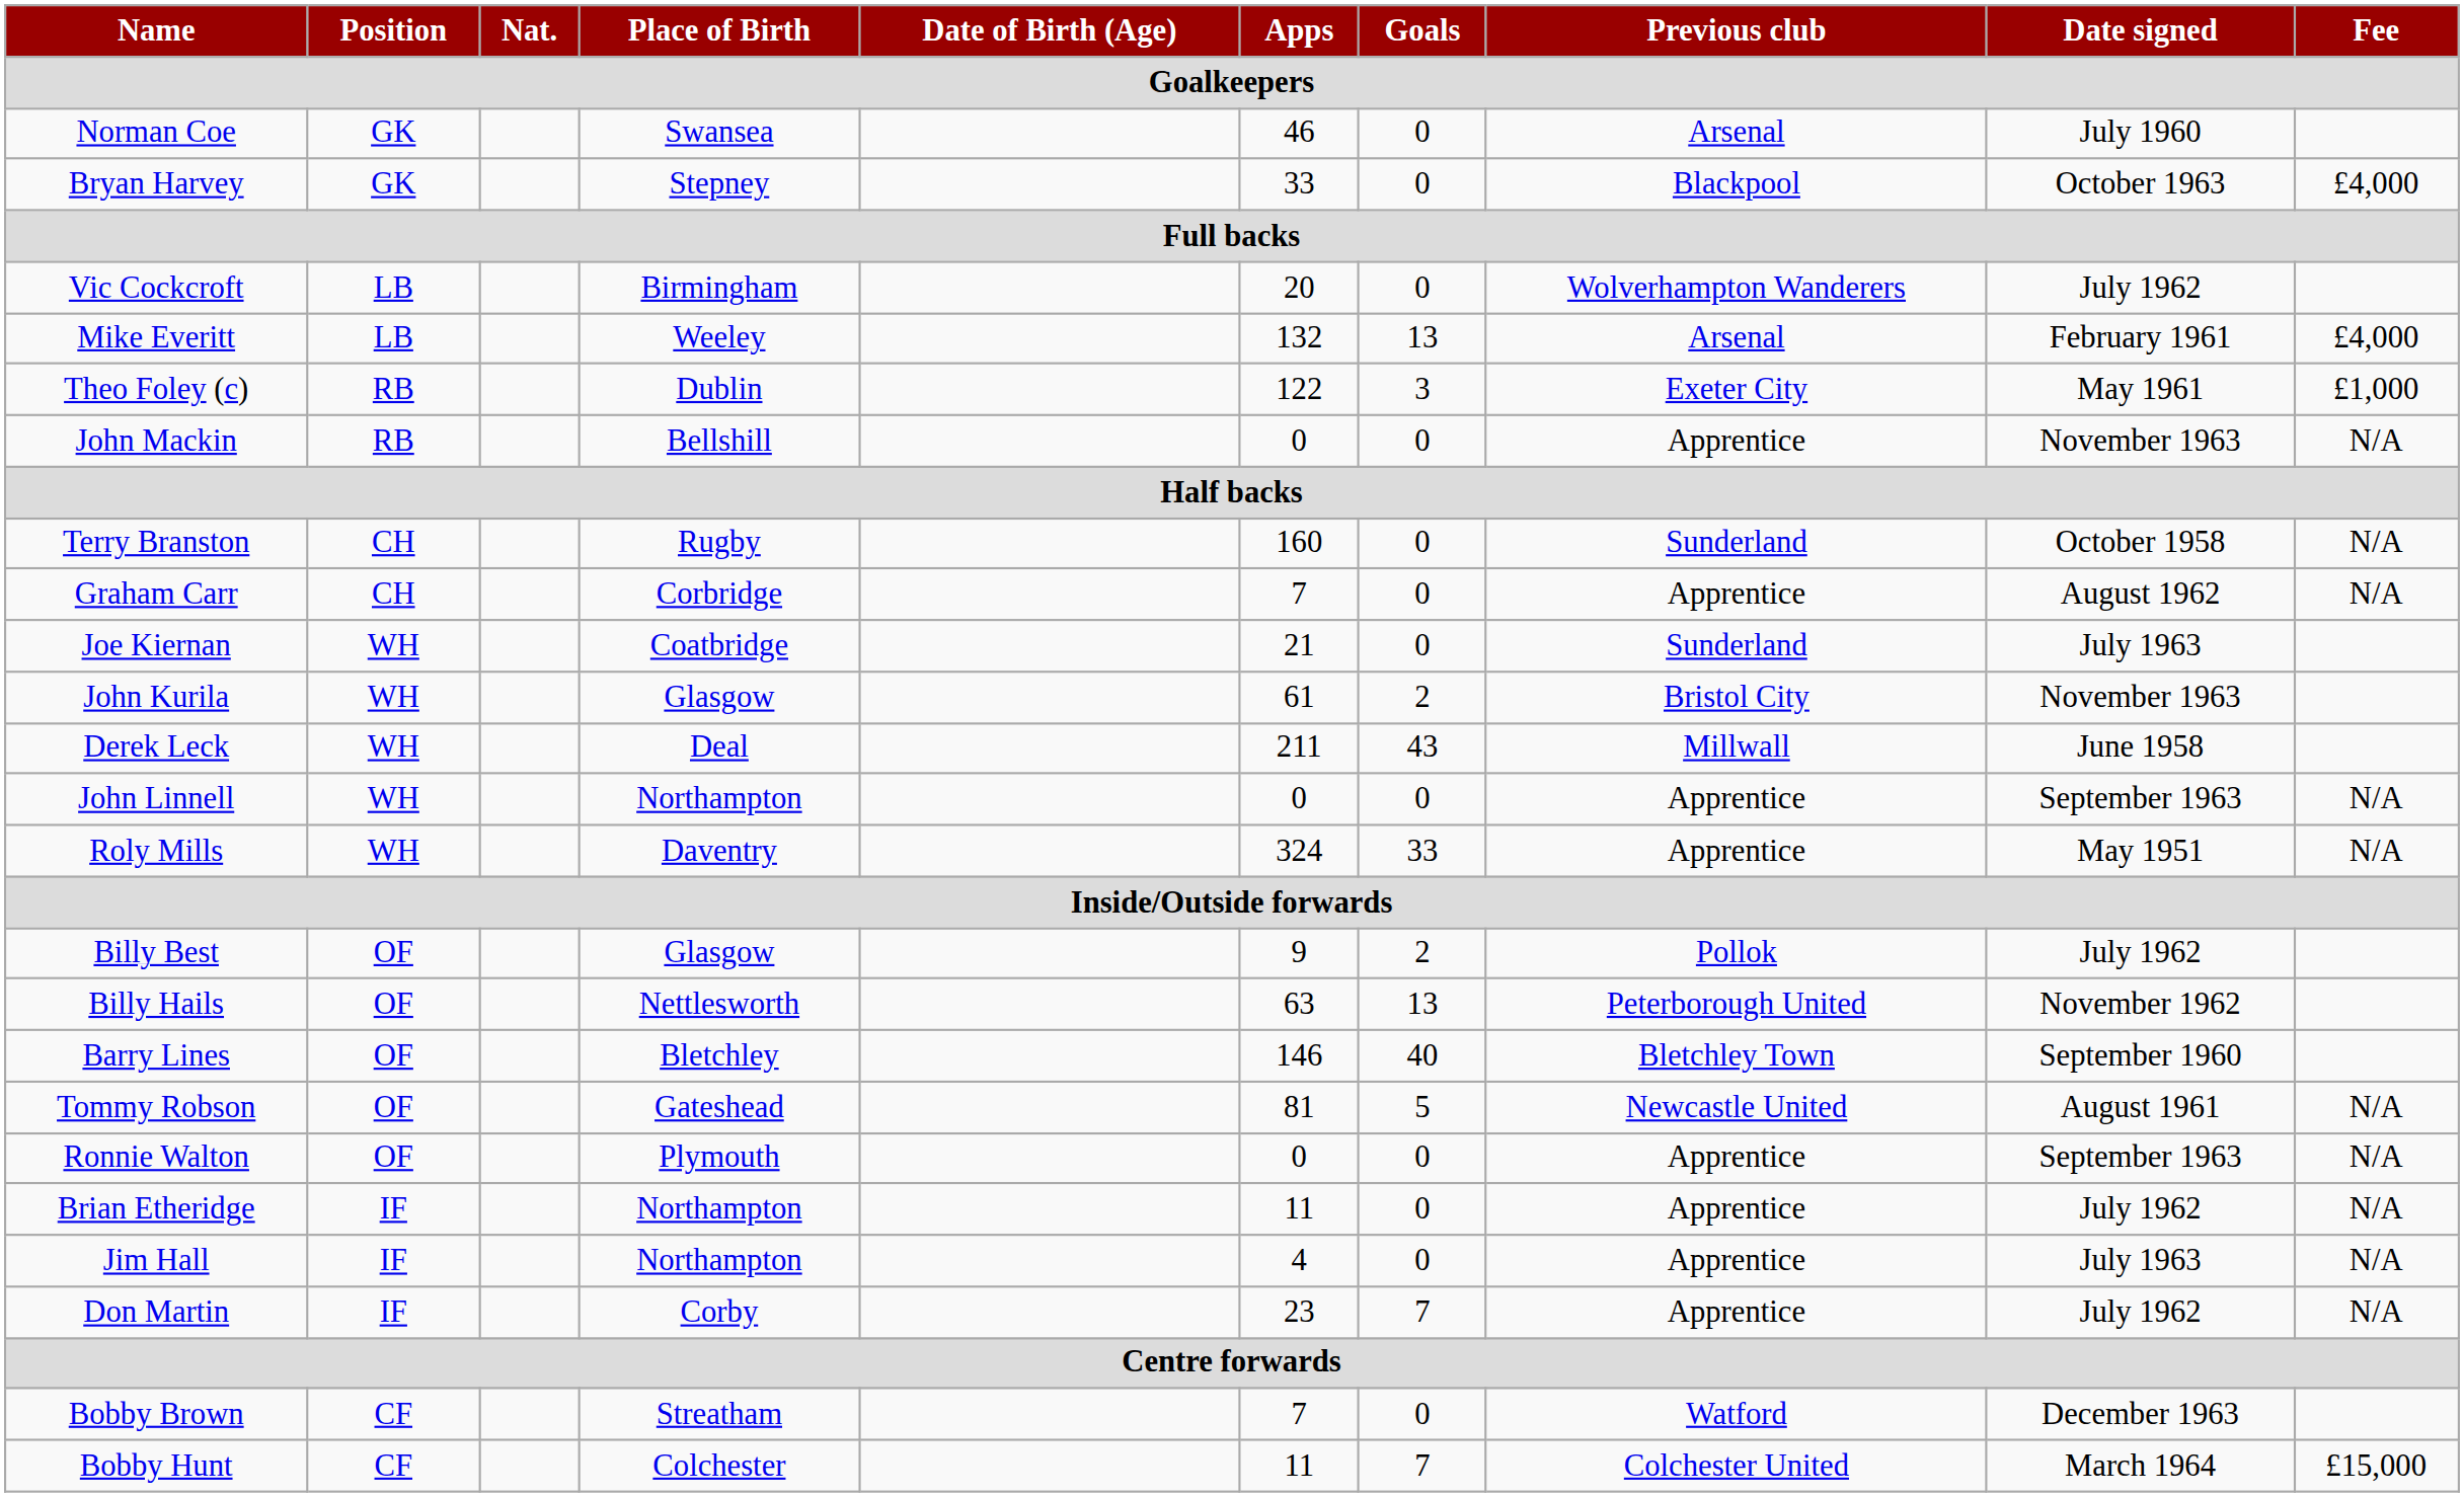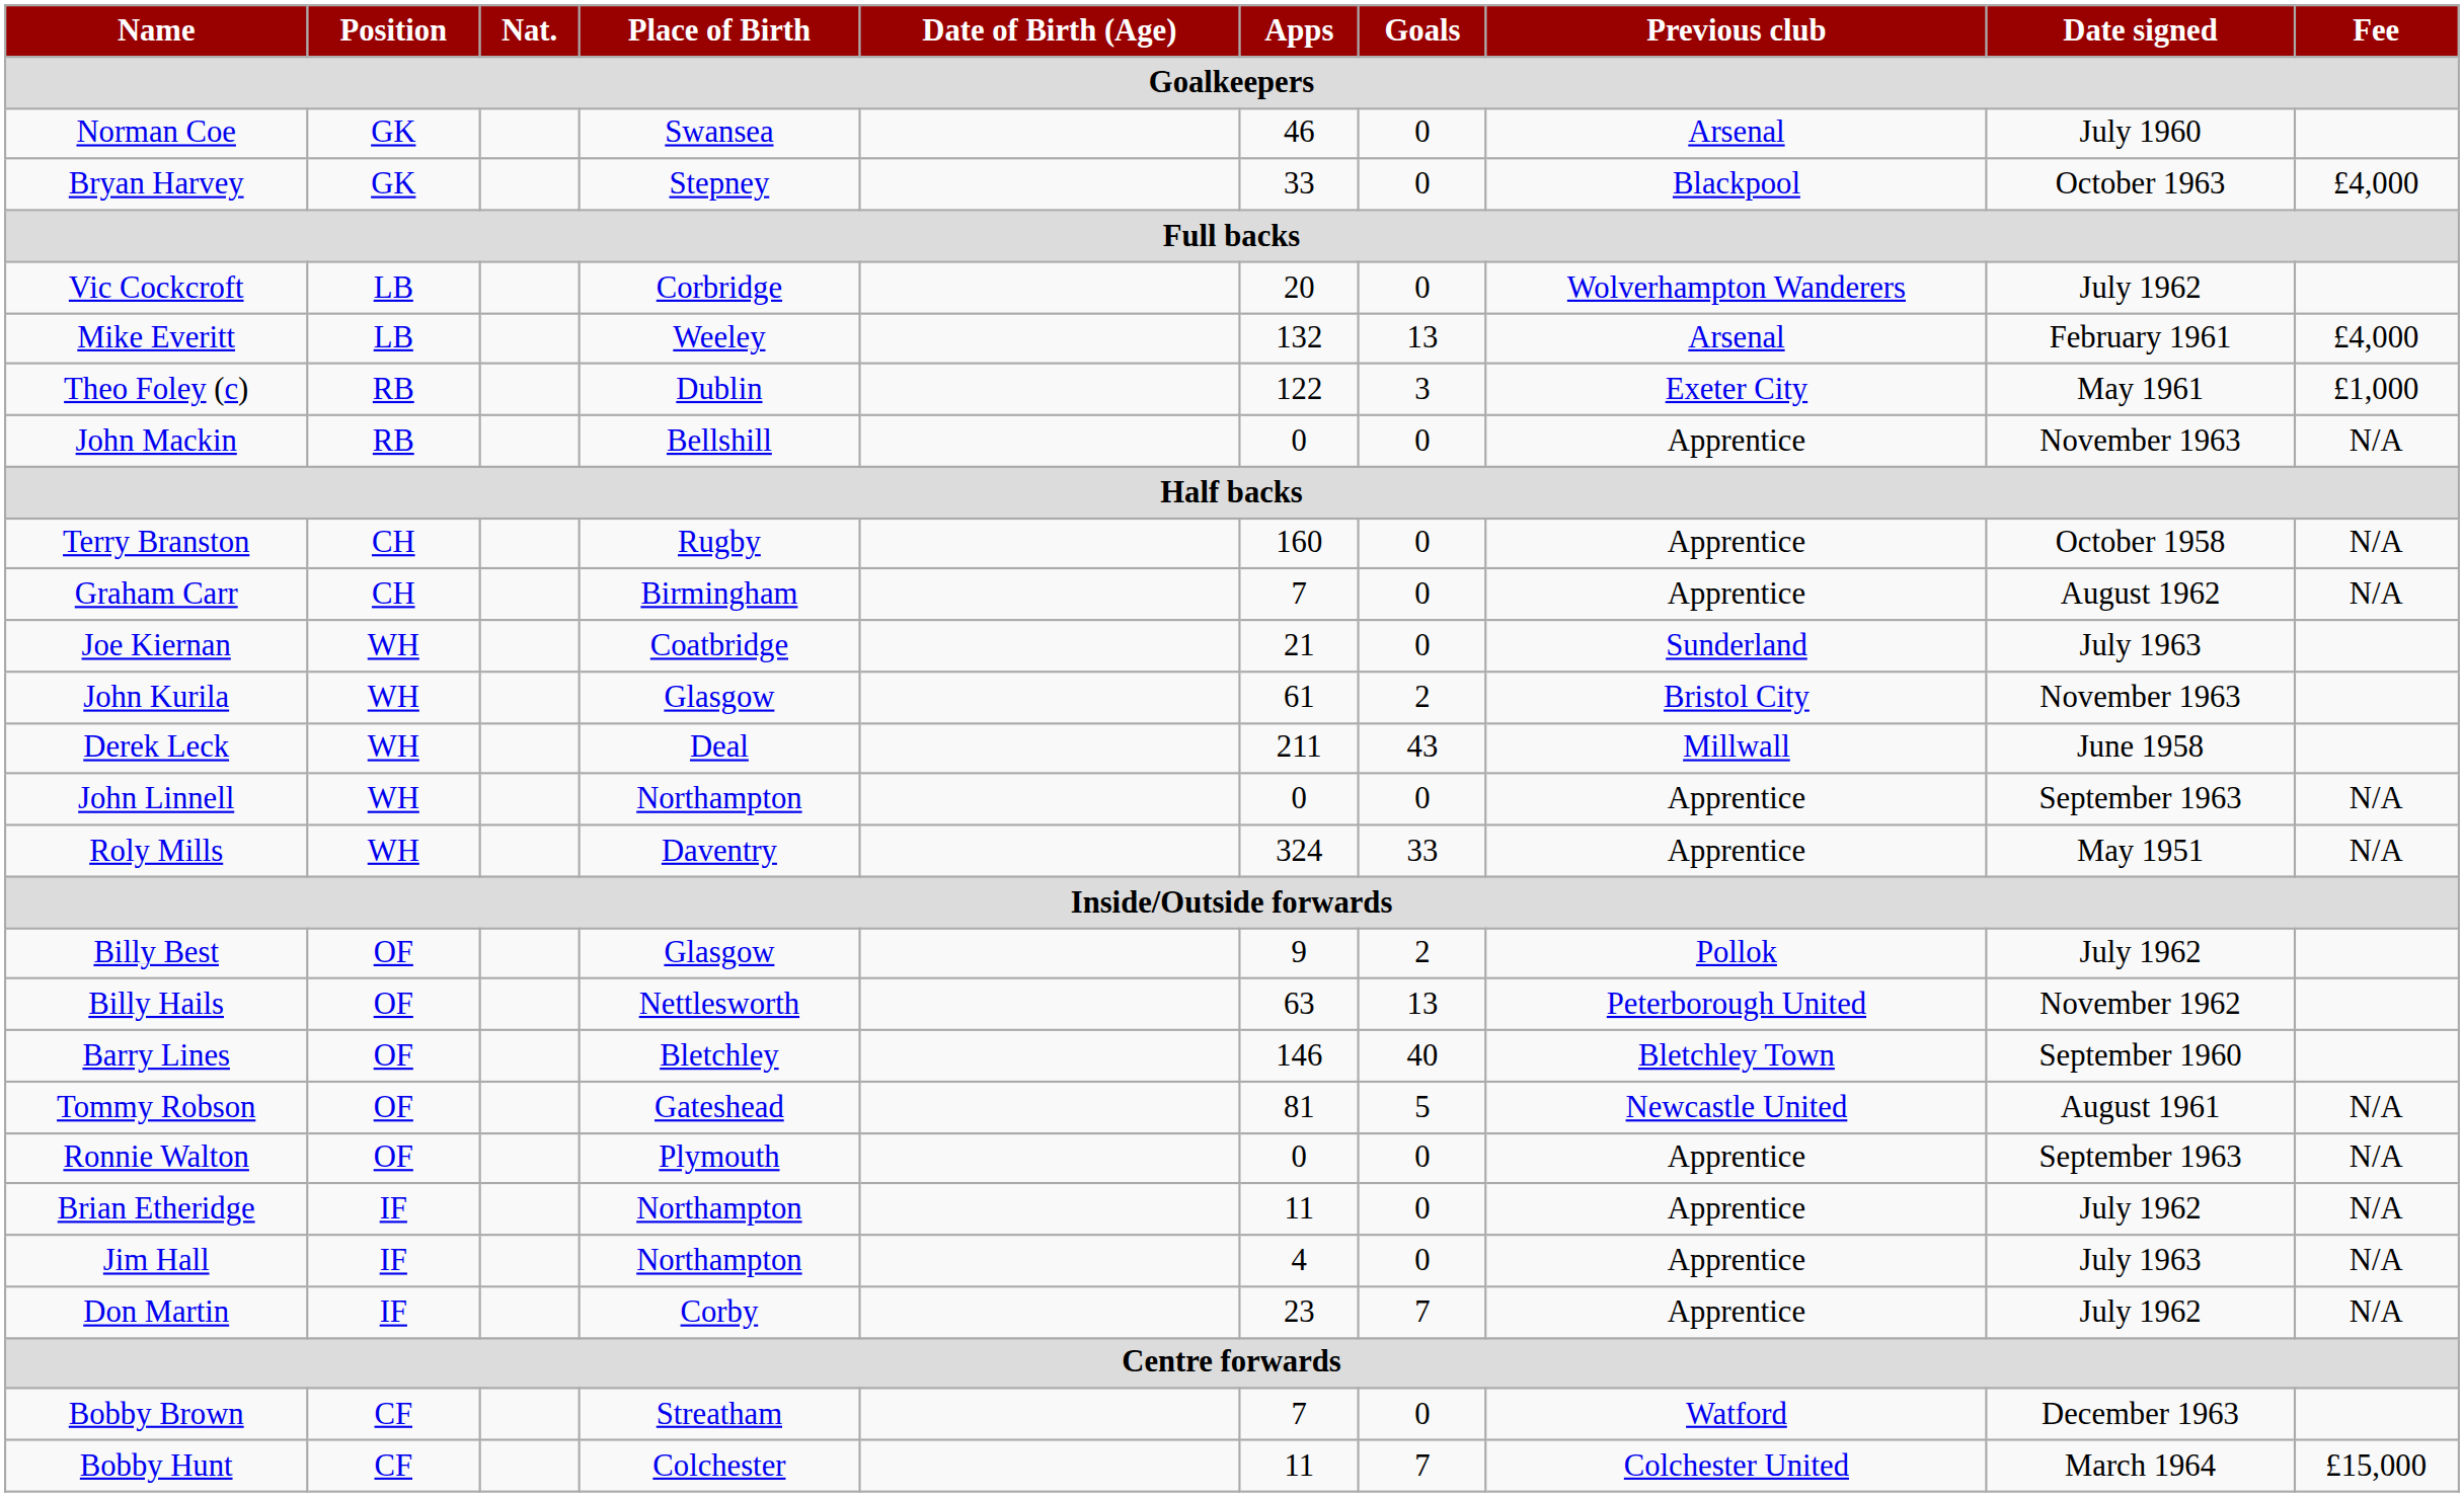 <table class="wikitable" style="text-align:center; font-size:90%; width:90%;">
 <tr>
 <th style="background:#900; color:#FFF; text-align:center;">Name</th>
 <th style="background:#900; color:#FFF; text-align:center;">Position</th>
 <th style="background:#900; color:#FFF; text-align:center;">Nat.</th>
 <th style="background:#900; color:#FFF; text-align:center;">Place of Birth</th>
 <th style="background:#900; color:#FFF; text-align:center;">Date of Birth (Age)</th>
 <th style="background:#900; color:#FFF; text-align:center;">Apps</th>
 <th style="background:#900; color:#FFF; text-align:center;">Goals</th>
 <th style="background:#900; color:#FFF; text-align:center;">Previous club</th>
 <th style="background:#900; color:#FFF; text-align:center;">Date signed</th>
 <th style="background:#900; color:#FFF; text-align:center;">Fee</th>
 </tr>
 <tr>
 <th colspan="12" style="background:#dcdcdc; text-align:center;">Goalkeepers</th>
 </tr>
 <tr>
 <td><a href='#'>Norman Coe</a></td>
 <td><a href='#'>GK</a></td>
 <td></td>
 <td><a href='#'>Swansea</a></td>
 <td></td>
 <td>46</td>
 <td>0</td>
 <td><a href='#'>Arsenal</a></td>
 <td>July 1960</td>
 <td></td>
 </tr>
 <tr>
 <td><a href='#'>Bryan Harvey</a></td>
 <td><a href='#'>GK</a></td>
 <td></td>
 <td><a href='#'>Stepney</a></td>
 <td></td>
 <td>33</td>
 <td>0</td>
 <td><a href='#'>Blackpool</a></td>
 <td>October 1963</td>
 <td>£4,000</td>
 </tr>
 <tr>
 <th colspan="12" style="background:#dcdcdc; text-align:center;">Full backs</th>
 </tr>
 <tr>
 <td><a href='#'>Vic Cockcroft</a></td>
 <td><a href='#'>LB</a></td>
 <td></td>
-<td><a href='#'>Birmingham</a></td>
+<td><a href='#'>Corbridge</a></td>
 <td></td>
 <td>20</td>
 <td>0</td>
 <td><a href='#'>Wolverhampton Wanderers</a></td>
 <td>July 1962</td>
 <td></td>
 </tr>
 <tr>
 <td><a href='#'>Mike Everitt</a></td>
 <td><a href='#'>LB</a></td>
 <td></td>
 <td><a href='#'>Weeley</a></td>
 <td></td>
 <td>132</td>
 <td>13</td>
 <td><a href='#'>Arsenal</a></td>
 <td>February 1961</td>
 <td>£4,000</td>
 </tr>
 <tr>
 <td><a href='#'>Theo Foley</a> (<a href='#'>c</a>)</td>
 <td><a href='#'>RB</a></td>
 <td></td>
 <td><a href='#'>Dublin</a></td>
 <td></td>
 <td>122</td>
 <td>3</td>
 <td><a href='#'>Exeter City</a></td>
 <td>May 1961</td>
 <td>£1,000</td>
 </tr>
 <tr>
 <td><a href='#'>John Mackin</a></td>
 <td><a href='#'>RB</a></td>
 <td></td>
 <td><a href='#'>Bellshill</a></td>
 <td></td>
 <td>0</td>
 <td>0</td>
 <td>Apprentice</td>
 <td>November 1963</td>
 <td>N/A</td>
 </tr>
 <tr>
 <th colspan="12" style="background:#dcdcdc; text-align:center;">Half backs</th>
 </tr>
 <tr>
 <td><a href='#'>Terry Branston</a></td>
 <td><a href='#'>CH</a></td>
 <td></td>
 <td><a href='#'>Rugby</a></td>
 <td></td>
 <td>160</td>
 <td>0</td>
-<td><a href='#'>Sunderland</a></td>
+<td>Apprentice</td>
 <td>October 1958</td>
 <td>N/A</td>
 </tr>
 <tr>
 <td><a href='#'>Graham Carr</a></td>
 <td><a href='#'>CH</a></td>
 <td></td>
-<td><a href='#'>Corbridge</a></td>
+<td><a href='#'>Birmingham</a></td>
 <td></td>
 <td>7</td>
 <td>0</td>
 <td>Apprentice</td>
 <td>August 1962</td>
 <td>N/A</td>
 </tr>
 <tr>
 <td><a href='#'>Joe Kiernan</a></td>
 <td><a href='#'>WH</a></td>
 <td></td>
 <td><a href='#'>Coatbridge</a></td>
 <td></td>
 <td>21</td>
 <td>0</td>
 <td><a href='#'>Sunderland</a></td>
 <td>July 1963</td>
 <td></td>
 </tr>
 <tr>
 <td><a href='#'>John Kurila</a></td>
 <td><a href='#'>WH</a></td>
 <td></td>
 <td><a href='#'>Glasgow</a></td>
 <td></td>
 <td>61</td>
 <td>2</td>
 <td><a href='#'>Bristol City</a></td>
 <td>November 1963</td>
 <td></td>
 </tr>
 <tr>
 <td><a href='#'>Derek Leck</a></td>
 <td><a href='#'>WH</a></td>
 <td></td>
 <td><a href='#'>Deal</a></td>
 <td></td>
 <td>211</td>
 <td>43</td>
 <td><a href='#'>Millwall</a></td>
 <td>June 1958</td>
 <td></td>
 </tr>
 <tr>
 <td><a href='#'>John Linnell</a></td>
 <td><a href='#'>WH</a></td>
 <td></td>
 <td><a href='#'>Northampton</a></td>
 <td></td>
 <td>0</td>
 <td>0</td>
 <td>Apprentice</td>
 <td>September 1963</td>
 <td>N/A</td>
 </tr>
 <tr>
 <td><a href='#'>Roly Mills</a></td>
 <td><a href='#'>WH</a></td>
 <td></td>
 <td><a href='#'>Daventry</a></td>
 <td></td>
 <td>324</td>
 <td>33</td>
 <td>Apprentice</td>
 <td>May 1951</td>
 <td>N/A</td>
 </tr>
 <tr>
 <th colspan="12" style="background:#dcdcdc; text-align:center;">Inside/Outside forwards</th>
 </tr>
 <tr>
 <td><a href='#'>Billy Best</a></td>
 <td><a href='#'>OF</a></td>
 <td></td>
 <td><a href='#'>Glasgow</a></td>
 <td></td>
 <td>9</td>
 <td>2</td>
 <td><a href='#'>Pollok</a></td>
 <td>July 1962</td>
 <td></td>
 </tr>
 <tr>
 <td><a href='#'>Billy Hails</a></td>
 <td><a href='#'>OF</a></td>
 <td></td>
 <td><a href='#'>Nettlesworth</a></td>
 <td></td>
 <td>63</td>
 <td>13</td>
 <td><a href='#'>Peterborough United</a></td>
 <td>November 1962</td>
 <td></td>
 </tr>
 <tr>
 <td><a href='#'>Barry Lines</a></td>
 <td><a href='#'>OF</a></td>
 <td></td>
 <td><a href='#'>Bletchley</a></td>
 <td></td>
 <td>146</td>
 <td>40</td>
 <td><a href='#'>Bletchley Town</a></td>
 <td>September 1960</td>
 <td></td>
 </tr>
 <tr>
 <td><a href='#'>Tommy Robson</a></td>
 <td><a href='#'>OF</a></td>
 <td></td>
 <td><a href='#'>Gateshead</a></td>
 <td></td>
 <td>81</td>
 <td>5</td>
 <td><a href='#'>Newcastle United</a></td>
 <td>August 1961</td>
 <td>N/A</td>
 </tr>
 <tr>
 <td><a href='#'>Ronnie Walton</a></td>
 <td><a href='#'>OF</a></td>
 <td></td>
 <td><a href='#'>Plymouth</a></td>
 <td></td>
 <td>0</td>
 <td>0</td>
 <td>Apprentice</td>
 <td>September 1963</td>
 <td>N/A</td>
 </tr>
 <tr>
 <td><a href='#'>Brian Etheridge</a></td>
 <td><a href='#'>IF</a></td>
 <td></td>
 <td><a href='#'>Northampton</a></td>
 <td></td>
 <td>11</td>
 <td>0</td>
 <td>Apprentice</td>
 <td>July 1962</td>
 <td>N/A</td>
 </tr>
 <tr>
 <td><a href='#'>Jim Hall</a></td>
 <td><a href='#'>IF</a></td>
 <td></td>
 <td><a href='#'>Northampton</a></td>
 <td></td>
 <td>4</td>
 <td>0</td>
 <td>Apprentice</td>
 <td>July 1963</td>
 <td>N/A</td>
 </tr>
 <tr>
 <td><a href='#'>Don Martin</a></td>
 <td><a href='#'>IF</a></td>
 <td></td>
 <td><a href='#'>Corby</a></td>
 <td></td>
 <td>23</td>
 <td>7</td>
 <td>Apprentice</td>
 <td>July 1962</td>
 <td>N/A</td>
 </tr>
 <tr>
 <th colspan="12" style="background:#dcdcdc; text-align:center;">Centre forwards</th>
 </tr>
 <tr>
 <td><a href='#'>Bobby Brown</a></td>
 <td><a href='#'>CF</a></td>
 <td></td>
 <td><a href='#'>Streatham</a></td>
 <td></td>
 <td>7</td>
 <td>0</td>
 <td><a href='#'>Watford</a></td>
 <td>December 1963</td>
 <td></td>
 </tr>
 <tr>
 <td><a href='#'>Bobby Hunt</a></td>
 <td><a href='#'>CF</a></td>
 <td></td>
 <td><a href='#'>Colchester</a></td>
 <td></td>
 <td>11</td>
 <td>7</td>
 <td><a href='#'>Colchester United</a></td>
 <td>March 1964</td>
 <td>£15,000</td>
 </tr>
 </table>
